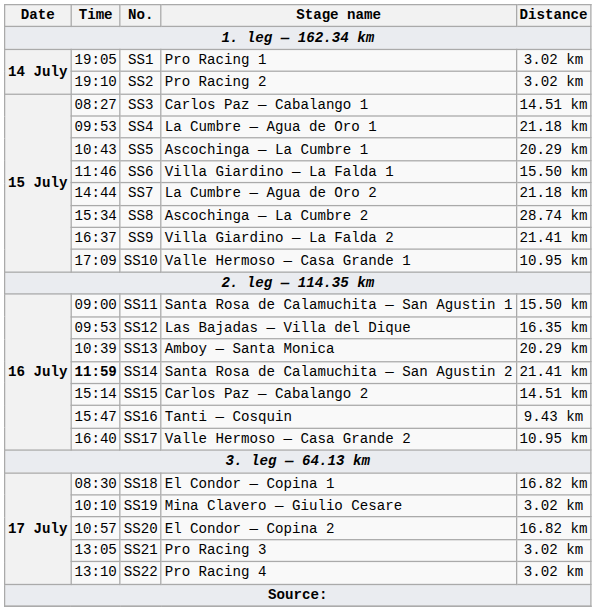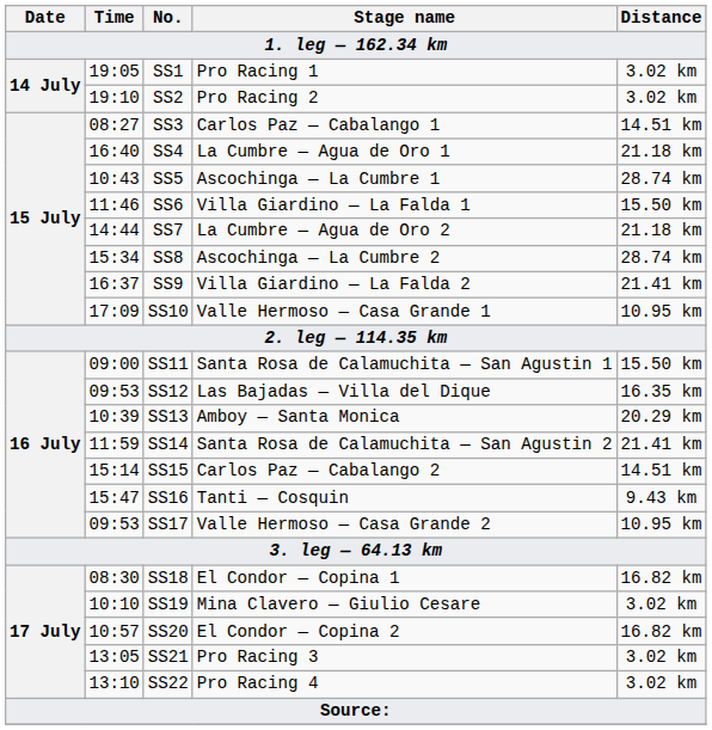 <table class="wikitable" style="font-size: 85%;">
 <tr>
 <th>Date</th>
 <th>Time</th>
 <th>No.</th>
 <th>Stage name</th>
 <th>Distance</th>
 </tr>
 <tr>
 <td style="background-color:#EAECF0; text-align:center" colspan="5"><strong><em>1. leg — 162.34 km</em></strong></td>
 </tr>
 <tr>
 <th rowspan="2">14 July</th>
 <td align="center">19:05</td>
 <td align="center">SS1</td>
 <td>Pro Racing 1</td>
 <td align="center">3.02 km</td>
 </tr>
 <tr>
 <td align="center">19:10</td>
 <td align="center">SS2</td>
 <td>Pro Racing 2</td>
 <td align="center">3.02 km</td>
 </tr>
 <tr>
 <th rowspan="8">15 July</th>
 <td align="center">08:27</td>
 <td align="center">SS3</td>
 <td>Carlos Paz — Cabalango 1</td>
 <td align="center">14.51 km</td>
 </tr>
 <tr>
-<td align="center">09:53</td>
+<td align="center">16:40</td>
 <td align="center">SS4</td>
 <td>La Cumbre — Agua de Oro 1</td>
 <td align="center">21.18 km</td>
 </tr>
 <tr>
 <td align="center">10:43</td>
 <td align="center">SS5</td>
 <td>Ascochinga — La Cumbre 1</td>
-<td align="center">20.29 km</td>
+<td align="center">28.74 km</td>
 </tr>
 <tr>
 <td align="center">11:46</td>
 <td align="center">SS6</td>
 <td>Villa Giardino — La Falda 1</td>
 <td align="center">15.50 km</td>
 </tr>
 <tr>
 <td align="center">14:44</td>
 <td align="center">SS7</td>
 <td>La Cumbre — Agua de Oro 2</td>
 <td align="center">21.18 km</td>
 </tr>
 <tr>
 <td align="center">15:34</td>
 <td align="center">SS8</td>
 <td>Ascochinga — La Cumbre 2</td>
 <td align="center">28.74 km</td>
 </tr>
 <tr>
 <td align="center">16:37</td>
 <td align="center">SS9</td>
 <td>Villa Giardino — La Falda 2</td>
 <td align="center">21.41 km</td>
 </tr>
 <tr>
 <td align="center">17:09</td>
 <td align="center">SS10</td>
 <td>Valle Hermoso — Casa Grande 1</td>
 <td align="center">10.95 km</td>
 </tr>
 <tr>
 <td style="background-color:#EAECF0; text-align:center" colspan="5"><strong><em>2. leg — 114.35 km</em></strong></td>
 </tr>
 <tr>
 <th rowspan="7">16 July</th>
 <td align="center">09:00</td>
 <td align="center">SS11</td>
 <td>Santa Rosa de Calamuchita — San Agustin 1</td>
 <td align="center">15.50 km</td>
 </tr>
 <tr>
 <td align="center">09:53</td>
 <td align="center">SS12</td>
 <td>Las Bajadas — Villa del Dique</td>
 <td align="center">16.35 km</td>
 </tr>
 <tr>
 <td align="center">10:39</td>
 <td align="center">SS13</td>
 <td>Amboy — Santa Monica</td>
 <td align="center">20.29 km</td>
 </tr>
 <tr>
-<td align="center"><strong>11:59</strong></td>
+<td align="center">11:59</td>
 <td align="center">SS14</td>
 <td>Santa Rosa de Calamuchita — San Agustin 2</td>
 <td align="center">21.41 km</td>
 </tr>
 <tr>
 <td align="center">15:14</td>
 <td align="center">SS15</td>
 <td>Carlos Paz — Cabalango 2</td>
 <td align="center">14.51 km</td>
 </tr>
 <tr>
 <td align="center">15:47</td>
 <td align="center">SS16</td>
 <td>Tanti — Cosquin</td>
 <td align="center">9.43 km</td>
 </tr>
 <tr>
-<td align="center">16:40</td>
+<td align="center">09:53</td>
 <td align="center">SS17</td>
 <td>Valle Hermoso — Casa Grande 2</td>
 <td align="center">10.95 km</td>
 </tr>
 <tr>
 <td style="background-color:#EAECF0; text-align:center" colspan="5"><strong><em>3. leg — 64.13 km</em></strong></td>
 </tr>
 <tr>
 <th rowspan="5">17 July</th>
 <td align="center">08:30</td>
 <td align="center">SS18</td>
 <td>El Condor — Copina 1</td>
 <td align="center">16.82 km</td>
 </tr>
 <tr>
 <td align="center">10:10</td>
 <td align="center">SS19</td>
 <td>Mina Clavero — Giulio Cesare</td>
 <td align="center">3.02 km</td>
 </tr>
 <tr>
 <td align="center">10:57</td>
 <td align="center">SS20</td>
 <td>El Condor — Copina 2</td>
 <td align="center">16.82 km</td>
 </tr>
 <tr>
 <td align="center">13:05</td>
 <td align="center">SS21</td>
 <td>Pro Racing 3</td>
 <td align="center">3.02 km</td>
 </tr>
 <tr>
 <td align="center">13:10</td>
 <td align="center">SS22</td>
 <td>Pro Racing 4</td>
 <td align="center">3.02 km</td>
 </tr>
 <tr>
 <td style="background-color:#EAECF0; text-align:center" colspan="5"><strong>Source:</strong></td>
 </tr>
 <tr>
 </tr>
 </table>
